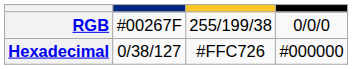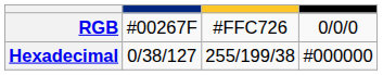 <table class="wikitable" style="text-align:center">
 <tr>
 <th></th>
 <th style="background:#00267F"></th>
 <th style="background:#FFC726"></th>
 <th style="background:#000000"></th>
 </tr>
 <tr>
 <th style="text-align:right"><a href='#'>RGB</a></th>
 <td>#00267F</td>
-<td>255/199/38</td>
+<td>#FFC726</td>
 <td>0/0/0</td>
 </tr>
 <tr>
 <th style="text-align:right"><a href='#'>Hexadecimal</a></th>
 <td>0/38/127</td>
-<td>#FFC726</td>
+<td>255/199/38</td>
 <td>#000000</td>
 </tr>
 </table>
